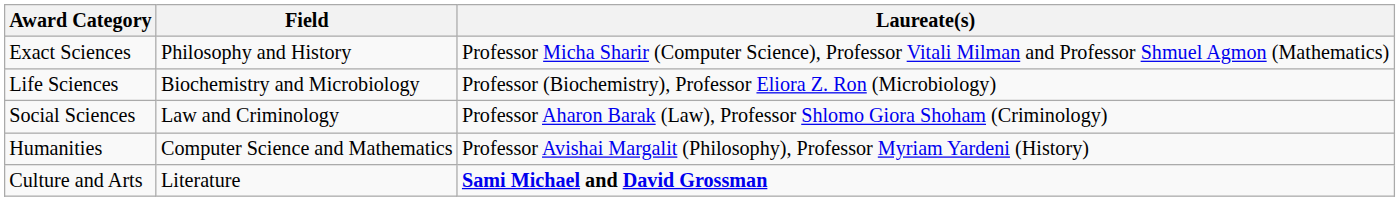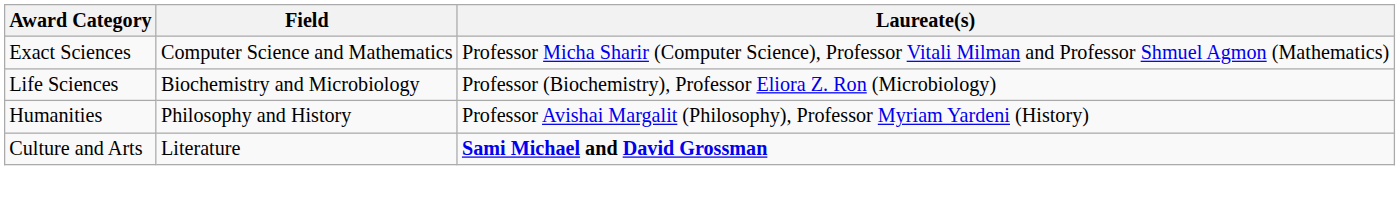 <table class="wikitable">
 <tr>
 <th>Award Category</th>
 <th>Field</th>
 <th>Laureate(s)</th>
 </tr>
 <tr>
 <td>Exact Sciences</td>
-<td>Philosophy and History</td>
+<td>Computer Science and Mathematics</td>
 <td>Professor <a href='#'>Micha Sharir</a> (Computer Science), Professor <a href='#'>Vitali Milman</a> and Professor <a href='#'>Shmuel Agmon</a> (Mathematics)</td>
 </tr>
 <tr>
 <td>Life Sciences</td>
 <td>Biochemistry and Microbiology</td>
 <td>Professor  (Biochemistry), Professor <a href='#'>Eliora Z. Ron</a> (Microbiology)</td>
 </tr>
 <tr>
-<td>Social Sciences</td>
-<td>Law and Criminology</td>
-<td>Professor <a href='#'>Aharon Barak</a> (Law),  Professor <a href='#'>Shlomo Giora Shoham</a> (Criminology)</td>
-</tr>
-<tr>
 <td>Humanities</td>
-<td>Computer Science and Mathematics</td>
+<td>Philosophy and History</td>
 <td>Professor <a href='#'>Avishai Margalit</a> (Philosophy),  Professor <a href='#'>Myriam Yardeni</a> (History)</td>
 </tr>
 <tr>
 <td>Culture and Arts</td>
 <td>Literature</td>
 <td><strong><a href='#'>Sami Michael</a> and <a href='#'>David Grossman</a></strong></td>
 </tr>
 </table>
